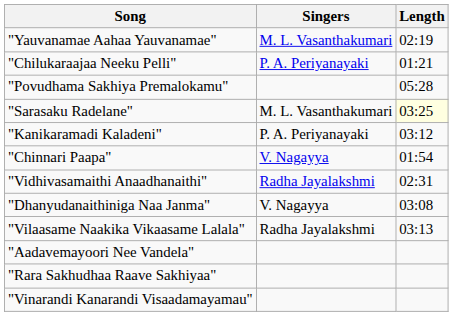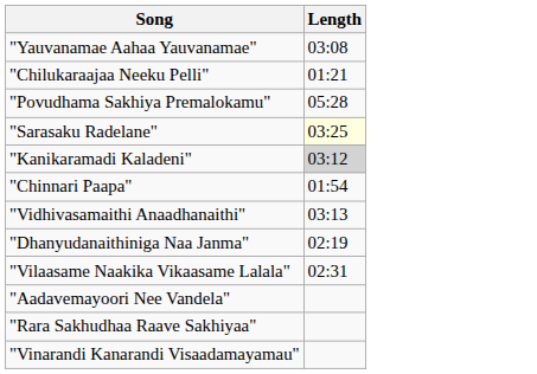 <table class="wikitable">
 <tr>
 <th>Song</th>
-<th>Singers</th>
 <th>Length</th>
 </tr>
 <tr>
 <td>"Yauvanamae Aahaa Yauvanamae"</td>
-<td><a href='#'>M. L. Vasanthakumari</a></td>
-<td>02:19</td>
+<td>03:08</td>
 </tr>
 <tr>
 <td>"Chilukaraajaa Neeku Pelli"</td>
-<td><a href='#'>P. A. Periyanayaki</a></td>
 <td>01:21</td>
 </tr>
 <tr>
 <td>"Povudhama Sakhiya Premalokamu"</td>
-<td></td>
 <td>05:28</td>
 </tr>
 <tr>
 <td>"Sarasaku Radelane"</td>
-<td>M. L. Vasanthakumari</td>
 <td style="background: lightyellow;">03:25</td>
 </tr>
 <tr>
 <td>"Kanikaramadi Kaladeni"</td>
-<td>P. A. Periyanayaki</td>
-<td>03:12</td>
+<td style="background: lightgrey;">03:12</td>
 </tr>
 <tr>
 <td>"Chinnari Paapa"</td>
-<td><a href='#'>V. Nagayya</a></td>
 <td>01:54</td>
 </tr>
 <tr>
 <td>"Vidhivasamaithi Anaadhanaithi"</td>
-<td><a href='#'>Radha Jayalakshmi</a></td>
+<td>03:13</td>
+</tr>
+<tr>
+<td>"Dhanyudanaithiniga Naa Janma"</td>
+<td>02:19</td>
+</tr>
+<tr>
+<td>"Vilaasame Naakika Vikaasame Lalala"</td>
 <td>02:31</td>
 </tr>
 <tr>
-<td>"Dhanyudanaithiniga Naa Janma"</td>
-<td>V. Nagayya</td>
-<td>03:08</td>
-</tr>
-<tr>
-<td>"Vilaasame Naakika Vikaasame Lalala"</td>
-<td>Radha Jayalakshmi</td>
-<td>03:13</td>
-</tr>
-<tr>
 <td>"Aadavemayoori Nee Vandela"</td>
-<td></td>
 <td></td>
 </tr>
 <tr>
 <td>"Rara Sakhudhaa Raave Sakhiyaa"</td>
 <td></td>
-<td></td>
 </tr>
 <tr>
 <td>"Vinarandi Kanarandi Visaadamayamau"</td>
 <td></td>
-<td></td>
 </tr>
 </table>
